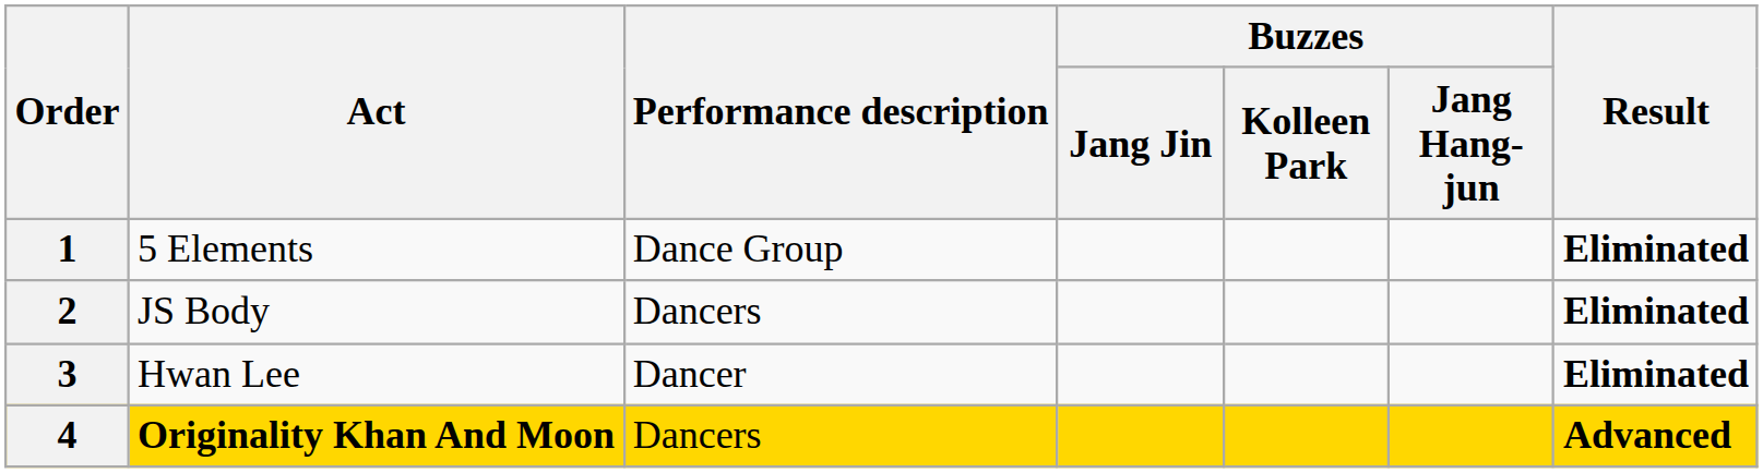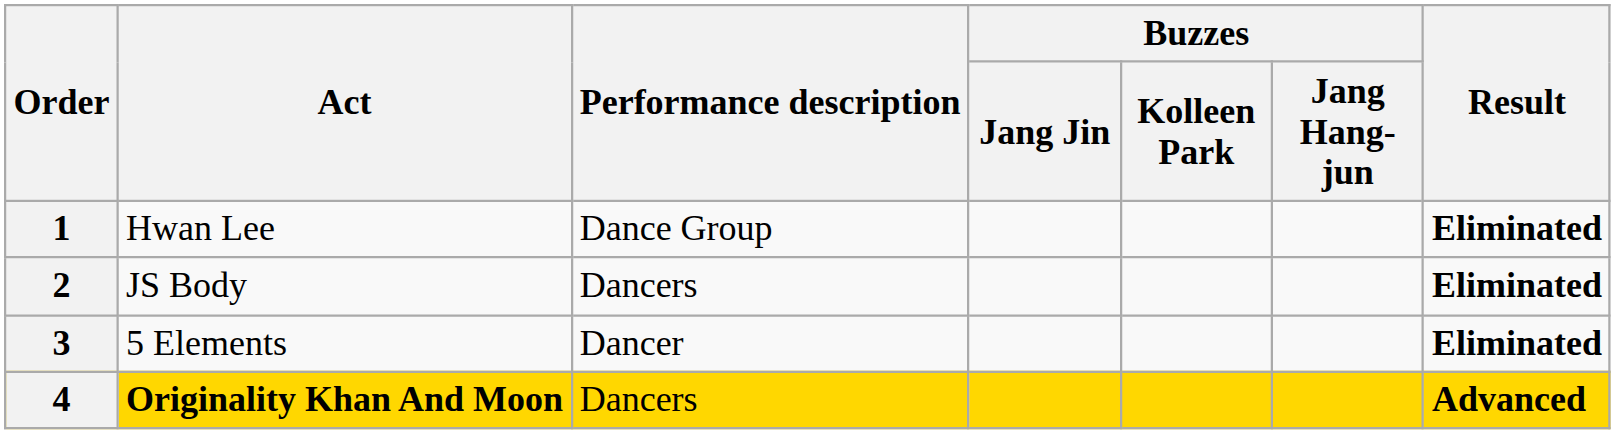 <table class="wikitable plainrowheaders">
 <tr>
 <th rowspan=2>Order</th>
 <th rowspan=2>Act</th>
 <th rowspan=2>Performance description</th>
 <th colspan=3>Buzzes</th>
 <th rowspan=2 colspan=3>Result</th>
 </tr>
 <tr>
 <th style="width:60px;">Jang Jin</th>
 <th style="width:60px;">Kolleen Park</th>
 <th style="width:60px;">Jang Hang-jun</th>
 </tr>
 <tr>
 <th>1</th>
-<td>5 Elements</td>
+<td>Hwan Lee</td>
 <td>Dance Group</td>
 <td></td>
 <td></td>
 <td></td>
 <td><strong>Eliminated</strong></td>
 </tr>
 <tr>
 <th>2</th>
 <td>JS Body</td>
 <td>Dancers</td>
 <td></td>
 <td></td>
 <td></td>
 <td><strong>Eliminated</strong></td>
 </tr>
 <tr>
 <th>3</th>
-<td>Hwan Lee</td>
+<td>5 Elements</td>
 <td>Dancer</td>
 <td></td>
 <td></td>
 <td></td>
 <td><strong>Eliminated</strong></td>
 </tr>
 <tr style="background:gold;">
 <th>4</th>
 <td><strong>Originality Khan And Moon</strong></td>
 <td>Dancers</td>
 <td></td>
 <td></td>
 <td></td>
 <td><strong>Advanced</strong></td>
 </tr>
 </table>
